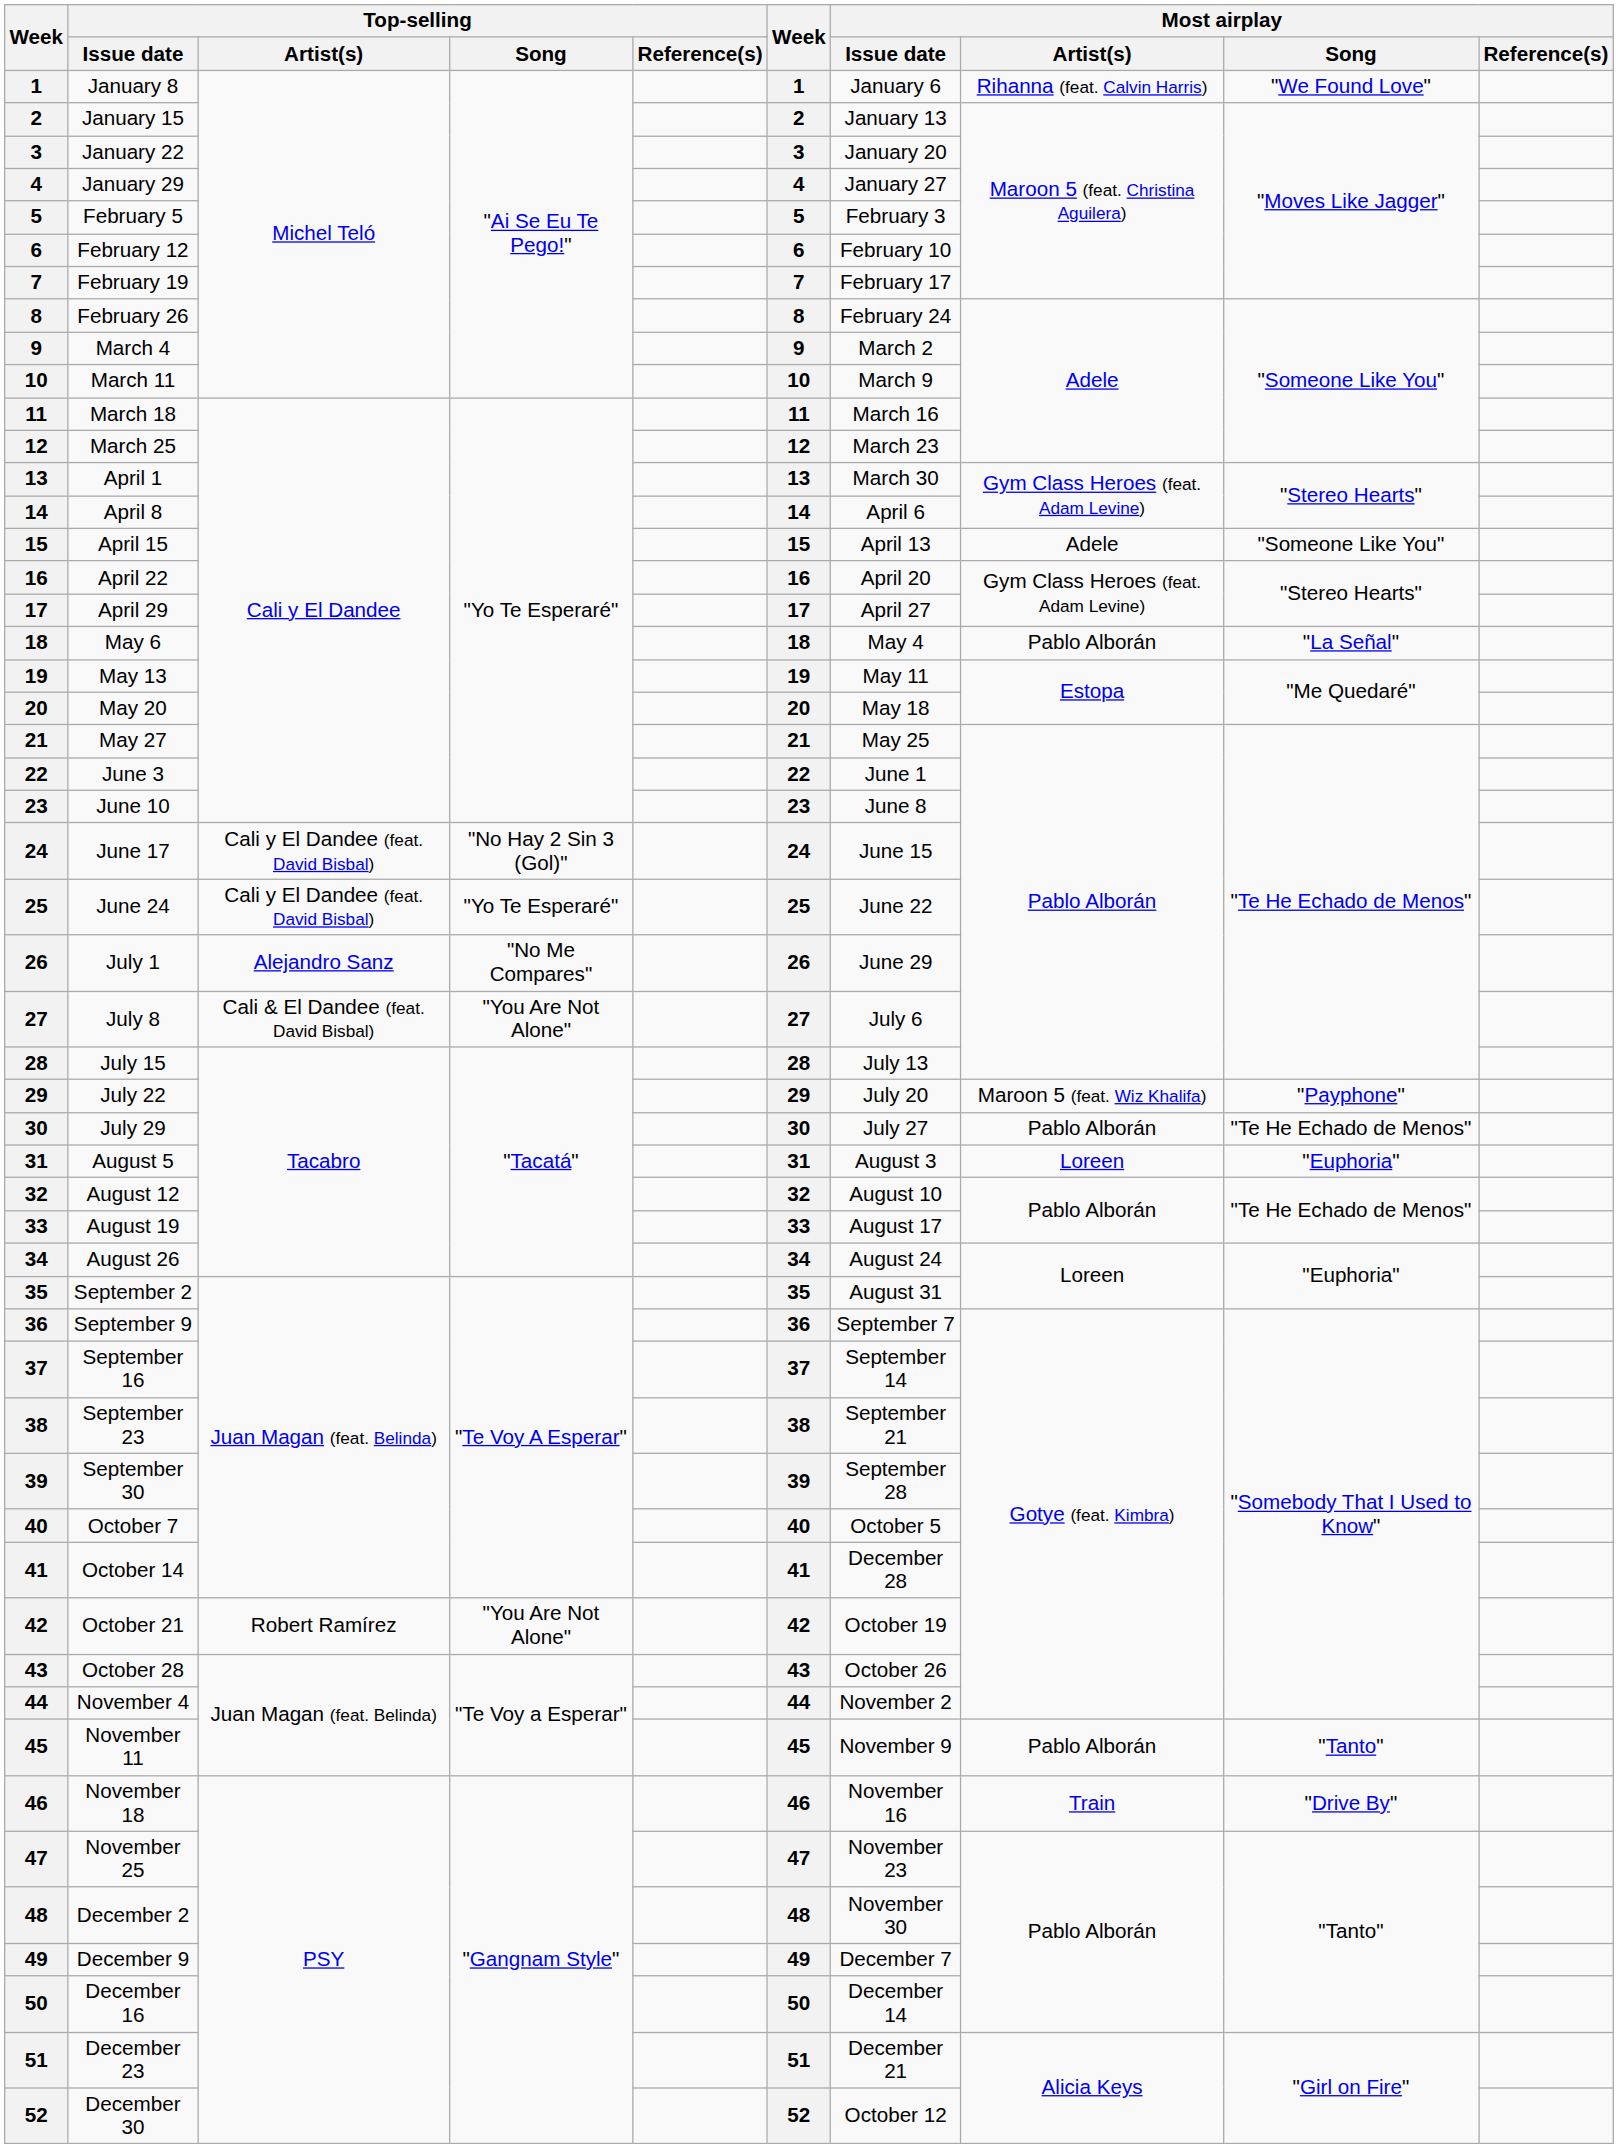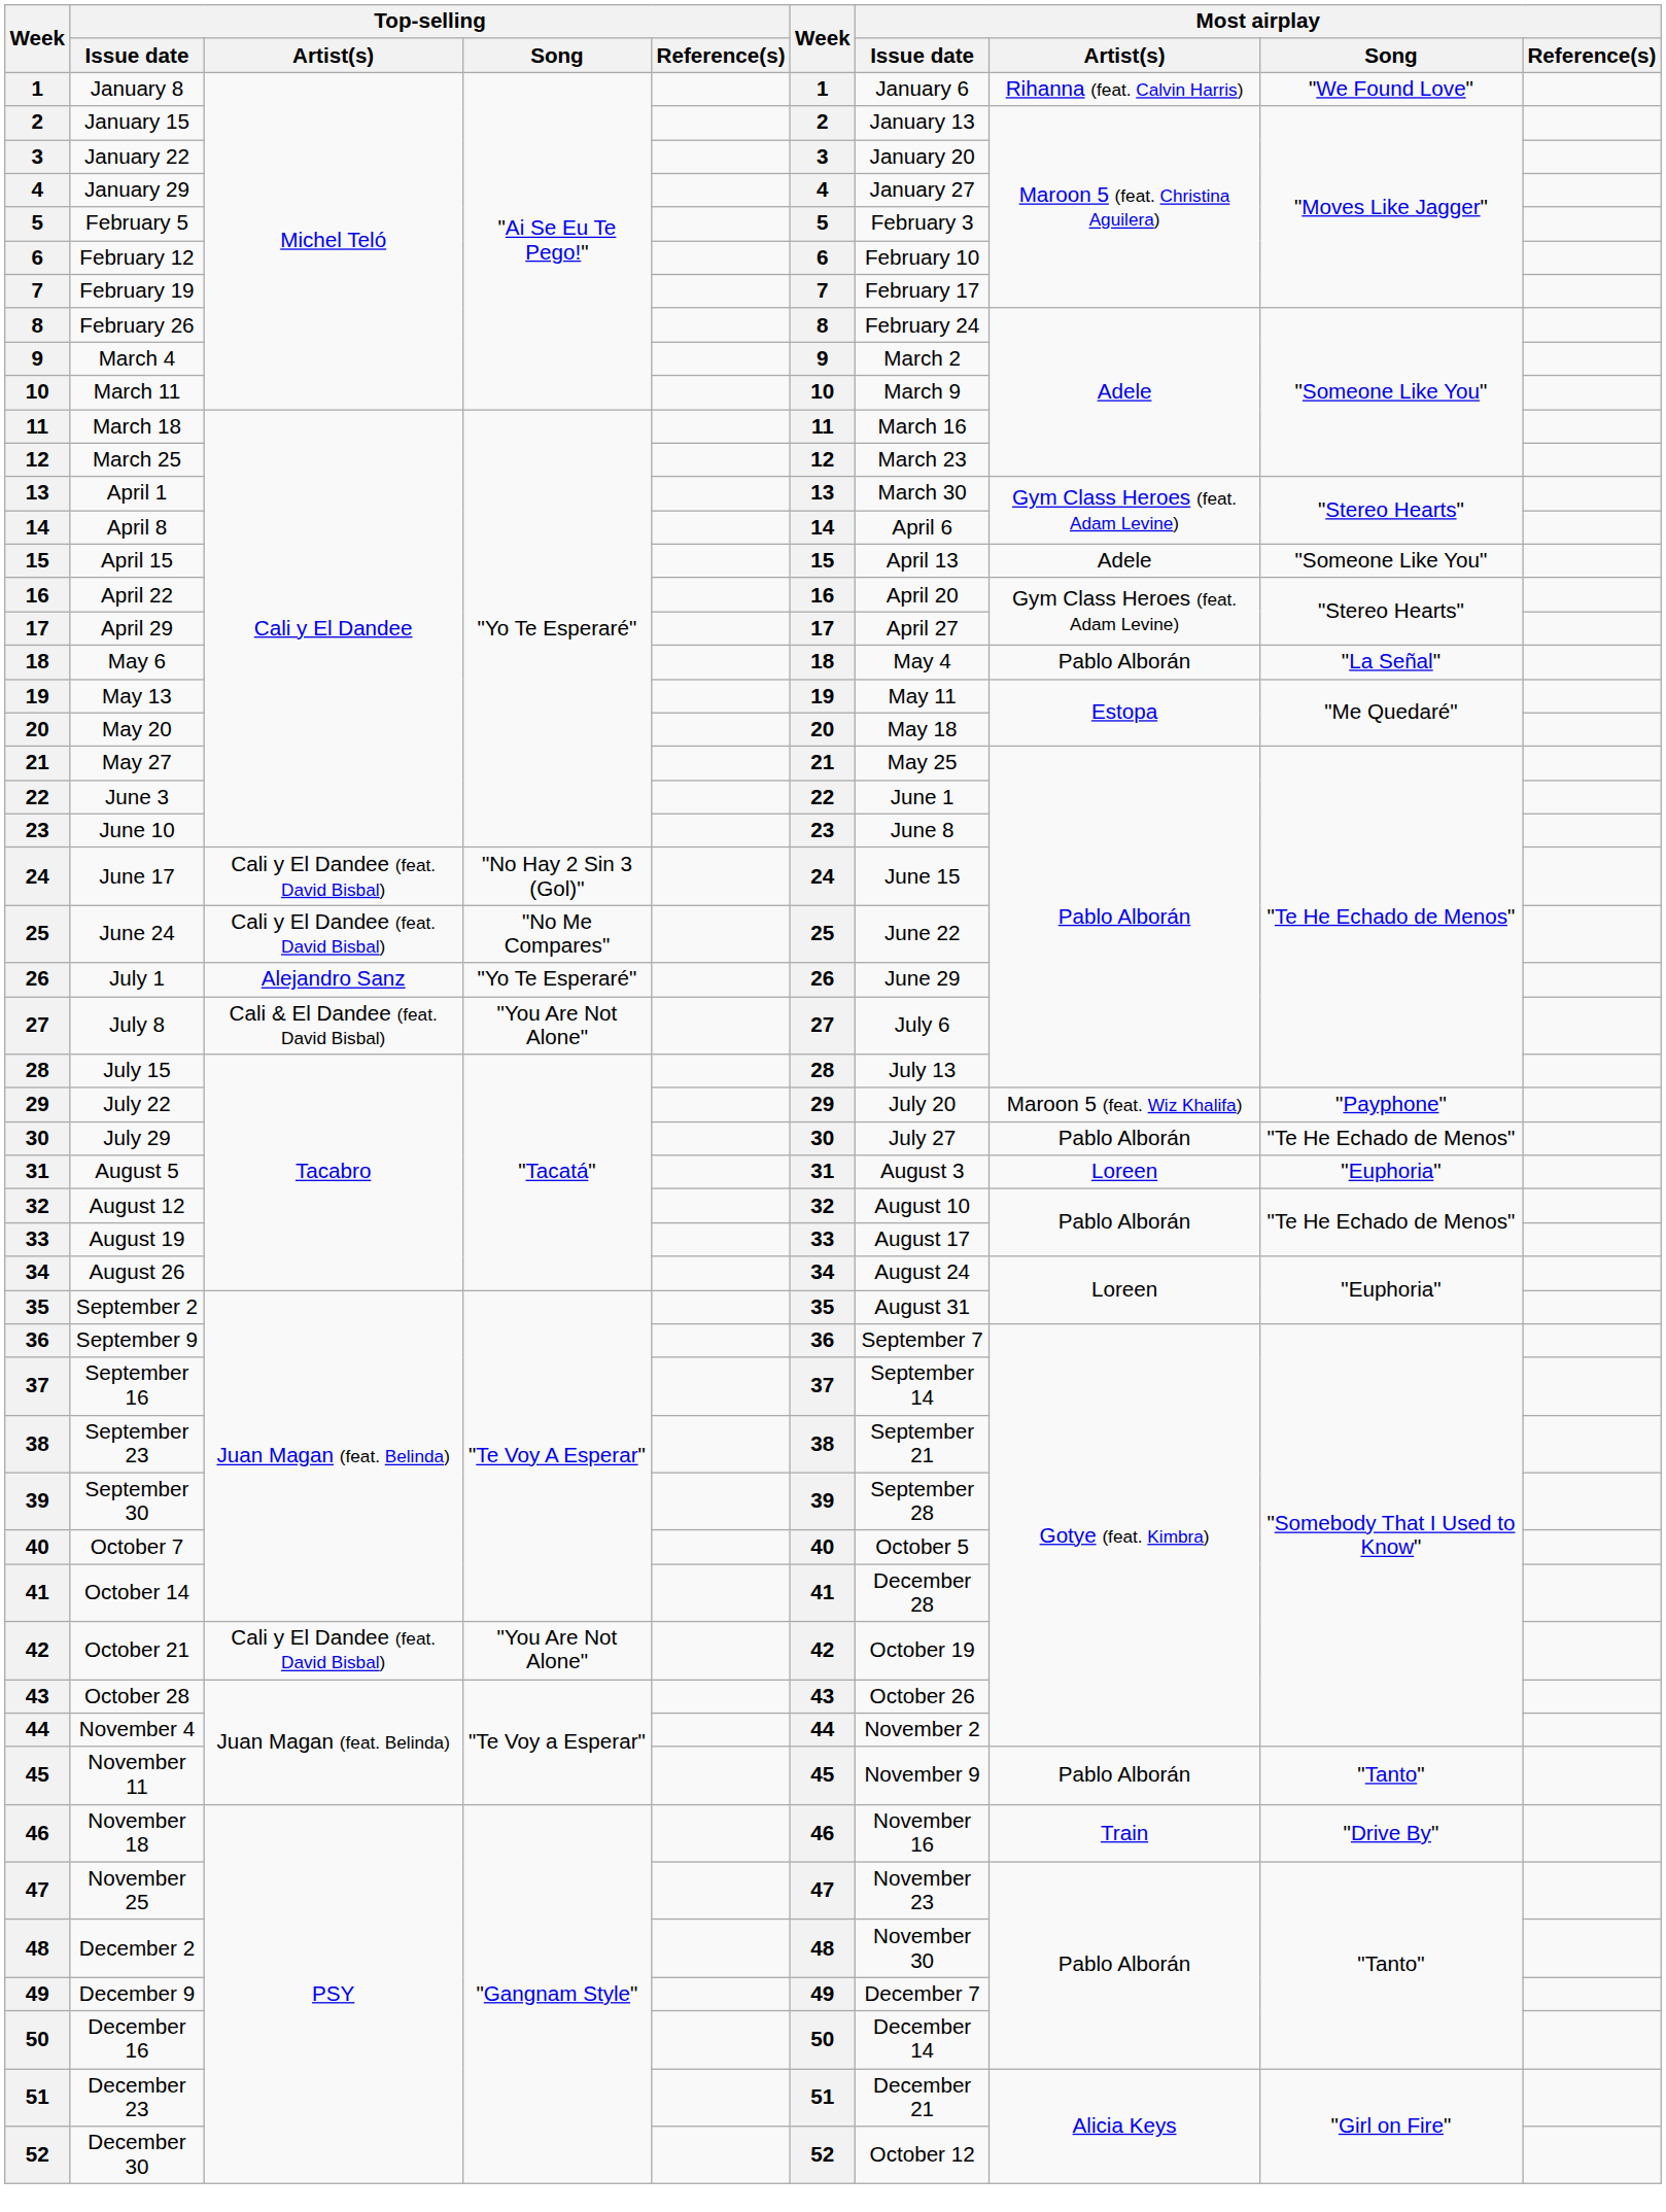 <table class="wikitable" style="text-align:center">
 <tr>
 <th rowspan="2">Week</th>
 <th colspan="4">Top-selling</th>
 <th rowspan="2">Week</th>
 <th colspan="4">Most airplay</th>
 </tr>
 <tr>
 <th>Issue date</th>
 <th>Artist(s)</th>
 <th>Song</th>
 <th>Reference(s)</th>
 <th>Issue date</th>
 <th>Artist(s)</th>
 <th>Song</th>
 <th>Reference(s)</th>
 </tr>
 <tr>
 <th>1</th>
 <td>January 8</td>
 <td rowspan="10"><a href='#'>Michel Teló</a></td>
 <td rowspan="10">"<a href='#'>Ai Se Eu Te Pego!</a>"</td>
 <td></td>
 <th>1</th>
 <td>January 6</td>
 <td><a href='#'>Rihanna</a> <small>(feat. <a href='#'>Calvin Harris</a>)</small></td>
 <td>"<a href='#'>We Found Love</a>"</td>
 <td></td>
 </tr>
 <tr>
 <th>2</th>
 <td>January 15</td>
 <td></td>
 <th>2</th>
 <td>January 13</td>
 <td rowspan="6"><a href='#'>Maroon 5</a> <small>(feat. <a href='#'>Christina Aguilera</a>)</small></td>
 <td rowspan="6">"<a href='#'>Moves Like Jagger</a>"</td>
 <td></td>
 </tr>
 <tr>
 <th>3</th>
 <td>January 22</td>
 <td></td>
 <th>3</th>
 <td>January 20</td>
 <td></td>
 </tr>
 <tr>
 <th>4</th>
 <td>January 29</td>
 <td></td>
 <th>4</th>
 <td>January 27</td>
 <td></td>
 </tr>
 <tr>
 <th>5</th>
 <td>February 5</td>
 <td></td>
 <th>5</th>
 <td>February 3</td>
 <td></td>
 </tr>
 <tr>
 <th>6</th>
 <td>February 12</td>
 <td></td>
 <th>6</th>
 <td>February 10</td>
 <td></td>
 </tr>
 <tr>
 <th>7</th>
 <td>February 19</td>
 <td></td>
 <th>7</th>
 <td>February 17</td>
 <td></td>
 </tr>
 <tr>
 <th>8</th>
 <td>February 26</td>
 <td></td>
 <th>8</th>
 <td>February 24</td>
 <td rowspan="5"><a href='#'>Adele</a></td>
 <td rowspan="5">"<a href='#'>Someone Like You</a>"</td>
 <td></td>
 </tr>
 <tr>
 <th>9</th>
 <td>March 4</td>
 <td></td>
 <th>9</th>
 <td>March 2</td>
 <td></td>
 </tr>
 <tr>
 <th>10</th>
 <td>March 11</td>
 <td></td>
 <th>10</th>
 <td>March 9</td>
 <td></td>
 </tr>
 <tr>
 <th>11</th>
 <td>March 18</td>
 <td rowspan="13"><a href='#'>Cali y El Dandee</a></td>
 <td rowspan="13">"Yo Te Esperaré"</td>
 <td></td>
 <th>11</th>
 <td>March 16</td>
 <td></td>
 </tr>
 <tr>
 <th>12</th>
 <td>March 25</td>
 <td></td>
 <th>12</th>
 <td>March 23</td>
 <td></td>
 </tr>
 <tr>
 <th>13</th>
 <td>April 1</td>
 <td></td>
 <th>13</th>
 <td>March 30</td>
 <td rowspan="2"><a href='#'>Gym Class Heroes</a> <small>(feat. <a href='#'>Adam Levine</a>)</small></td>
 <td rowspan="2">"<a href='#'>Stereo Hearts</a>"</td>
 <td></td>
 </tr>
 <tr>
 <th>14</th>
 <td>April 8</td>
 <td></td>
 <th>14</th>
 <td>April 6</td>
 <td></td>
 </tr>
 <tr>
 <th>15</th>
 <td>April 15</td>
 <td></td>
 <th>15</th>
 <td>April 13</td>
 <td>Adele</td>
 <td>"Someone Like You"</td>
 <td></td>
 </tr>
 <tr>
 <th>16</th>
 <td>April 22</td>
 <td></td>
 <th>16</th>
 <td>April 20</td>
 <td rowspan="2">Gym Class Heroes <small>(feat. Adam Levine)</small></td>
 <td rowspan="2">"Stereo Hearts"</td>
 <td></td>
 </tr>
 <tr>
 <th>17</th>
 <td>April 29</td>
 <td></td>
 <th>17</th>
 <td>April 27</td>
 <td></td>
 </tr>
 <tr>
 <th>18</th>
 <td>May 6</td>
 <td></td>
 <th>18</th>
 <td>May 4</td>
 <td>Pablo Alborán</td>
 <td>"<a href='#'>La Señal</a>"</td>
 <td></td>
 </tr>
 <tr>
 <th>19</th>
 <td>May 13</td>
 <td></td>
 <th>19</th>
 <td>May 11</td>
 <td rowspan="2"><a href='#'>Estopa</a></td>
 <td rowspan="2">"Me Quedaré"</td>
 <td></td>
 </tr>
 <tr>
 <th>20</th>
 <td>May 20</td>
 <td></td>
 <th>20</th>
 <td>May 18</td>
 <td></td>
 </tr>
 <tr>
 <th>21</th>
 <td>May 27</td>
 <td></td>
 <th>21</th>
 <td>May 25</td>
 <td rowspan="8"><a href='#'>Pablo Alborán</a></td>
 <td rowspan="8">"<a href='#'>Te He Echado de Menos</a>"</td>
 <td></td>
 </tr>
 <tr>
 <th>22</th>
 <td>June 3</td>
 <td></td>
 <th>22</th>
 <td>June 1</td>
 <td></td>
 </tr>
 <tr>
 <th>23</th>
 <td>June 10</td>
 <td></td>
 <th>23</th>
 <td>June 8</td>
 <td></td>
 </tr>
 <tr>
 <th>24</th>
 <td>June 17</td>
 <td>Cali y El Dandee <small>(feat. <a href='#'>David Bisbal</a>)</small></td>
 <td>"No Hay 2 Sin 3 (Gol)"</td>
 <td></td>
 <th>24</th>
 <td>June 15</td>
 <td></td>
 </tr>
 <tr>
 <th>25</th>
 <td>June 24</td>
 <td>Cali y El Dandee <small>(feat. <a href='#'>David Bisbal</a>)</small></td>
-<td>"Yo Te Esperaré"</td>
+<td>"No Me Compares"</td>
 <td></td>
 <th>25</th>
 <td>June 22</td>
 <td></td>
 </tr>
 <tr>
 <th>26</th>
 <td>July 1</td>
 <td><a href='#'>Alejandro Sanz</a></td>
-<td>"No Me Compares"</td>
+<td>"Yo Te Esperaré"</td>
 <td></td>
 <th>26</th>
 <td>June 29</td>
 <td></td>
 </tr>
 <tr>
 <th>27</th>
 <td>July 8</td>
 <td>Cali & El Dandee <small>(feat. David Bisbal)</small></td>
 <td>"You Are Not Alone"</td>
 <td></td>
 <th>27</th>
 <td>July 6</td>
 <td></td>
 </tr>
 <tr>
 <th>28</th>
 <td>July 15</td>
 <td rowspan="7"><a href='#'>Tacabro</a></td>
 <td rowspan="7">"<a href='#'>Tacatá</a>"</td>
 <td></td>
 <th>28</th>
 <td>July 13</td>
 <td></td>
 </tr>
 <tr>
 <th>29</th>
 <td>July 22</td>
 <td></td>
 <th>29</th>
 <td>July 20</td>
 <td>Maroon 5 <small>(feat. <a href='#'>Wiz Khalifa</a>)</small></td>
 <td>"<a href='#'>Payphone</a>"</td>
 <td></td>
 </tr>
 <tr>
 <th>30</th>
 <td>July 29</td>
 <td></td>
 <th>30</th>
 <td>July 27</td>
 <td>Pablo Alborán</td>
 <td>"Te He Echado de Menos"</td>
 <td></td>
 </tr>
 <tr>
 <th>31</th>
 <td>August 5</td>
 <td></td>
 <th>31</th>
 <td>August 3</td>
 <td><a href='#'>Loreen</a></td>
 <td>"<a href='#'>Euphoria</a>"</td>
 <td></td>
 </tr>
 <tr>
 <th>32</th>
 <td>August 12</td>
 <td></td>
 <th>32</th>
 <td>August 10</td>
 <td rowspan="2">Pablo Alborán</td>
 <td rowspan="2">"Te He Echado de Menos"</td>
 <td></td>
 </tr>
 <tr>
 <th>33</th>
 <td>August 19</td>
 <td></td>
 <th>33</th>
 <td>August 17</td>
 <td></td>
 </tr>
 <tr>
 <th>34</th>
 <td>August 26</td>
 <td></td>
 <th>34</th>
 <td>August 24</td>
 <td rowspan="2">Loreen</td>
 <td rowspan="2">"Euphoria"</td>
 <td></td>
 </tr>
 <tr>
 <th>35</th>
 <td>September 2</td>
 <td rowspan="7"><a href='#'>Juan Magan</a> <small>(feat. <a href='#'>Belinda</a>)</small></td>
 <td rowspan="7">"<a href='#'>Te Voy A Esperar</a>"</td>
 <td></td>
 <th>35</th>
 <td>August 31</td>
 <td></td>
 </tr>
 <tr>
 <th>36</th>
 <td>September 9</td>
 <td></td>
 <th>36</th>
 <td>September 7</td>
 <td rowspan="9"><a href='#'>Gotye</a> <small>(feat. <a href='#'>Kimbra</a>)</small></td>
 <td rowspan="9">"<a href='#'>Somebody That I Used to Know</a>"</td>
 <td></td>
 </tr>
 <tr>
 <th>37</th>
 <td>September 16</td>
 <td></td>
 <th>37</th>
 <td>September 14</td>
 <td></td>
 </tr>
 <tr>
 <th>38</th>
 <td>September 23</td>
 <td></td>
 <th>38</th>
 <td>September 21</td>
 <td></td>
 </tr>
 <tr>
 <th>39</th>
 <td>September 30</td>
 <td></td>
 <th>39</th>
 <td>September 28</td>
 <td></td>
 </tr>
 <tr>
 <th>40</th>
 <td>October 7</td>
 <td></td>
 <th>40</th>
 <td>October 5</td>
 <td></td>
 </tr>
 <tr>
 <th>41</th>
 <td>October 14</td>
 <td></td>
 <th>41</th>
 <td>December 28</td>
 <td></td>
 </tr>
 <tr>
 <th>42</th>
 <td>October 21</td>
-<td>Robert Ramírez</td>
+<td>Cali y El Dandee <small>(feat. <a href='#'>David Bisbal</a>)</small></td>
 <td>"You Are Not Alone"</td>
 <td></td>
 <th>42</th>
 <td>October 19</td>
 <td></td>
 </tr>
 <tr>
 <th>43</th>
 <td>October 28</td>
 <td rowspan="3">Juan Magan <small>(feat. Belinda)</small></td>
 <td rowspan="3">"Te Voy a Esperar"</td>
 <td></td>
 <th>43</th>
 <td>October 26</td>
 <td></td>
 </tr>
 <tr>
 <th>44</th>
 <td>November 4</td>
 <td></td>
 <th>44</th>
 <td>November 2</td>
 <td></td>
 </tr>
 <tr>
 <th>45</th>
 <td>November 11</td>
 <td></td>
 <th>45</th>
 <td>November 9</td>
 <td>Pablo Alborán</td>
 <td>"<a href='#'>Tanto</a>"</td>
 <td></td>
 </tr>
 <tr>
 <th>46</th>
 <td>November 18</td>
 <td rowspan="7"><a href='#'>PSY</a></td>
 <td rowspan="7">"<a href='#'>Gangnam Style</a>"</td>
 <td></td>
 <th>46</th>
 <td>November 16</td>
 <td><a href='#'>Train</a></td>
 <td>"<a href='#'>Drive By</a>"</td>
 <td></td>
 </tr>
 <tr>
 <th>47</th>
 <td>November 25</td>
 <td></td>
 <th>47</th>
 <td>November 23</td>
 <td rowspan="4">Pablo Alborán</td>
 <td rowspan="4">"Tanto"</td>
 <td></td>
 </tr>
 <tr>
 <th>48</th>
 <td>December 2</td>
 <td></td>
 <th>48</th>
 <td>November 30</td>
 <td></td>
 </tr>
 <tr>
 <th>49</th>
 <td>December 9</td>
 <td></td>
 <th>49</th>
 <td>December 7</td>
 <td></td>
 </tr>
 <tr>
 <th>50</th>
 <td>December 16</td>
 <td></td>
 <th>50</th>
 <td>December 14</td>
 <td></td>
 </tr>
 <tr>
 <th>51</th>
 <td>December 23</td>
 <td></td>
 <th>51</th>
 <td>December 21</td>
 <td rowspan="2"><a href='#'>Alicia Keys</a></td>
 <td rowspan="2">"<a href='#'>Girl on Fire</a>"</td>
 <td></td>
 </tr>
 <tr>
 <th>52</th>
 <td>December 30</td>
 <td></td>
 <th>52</th>
 <td>October 12</td>
 <td></td>
 </tr>
 </table>
